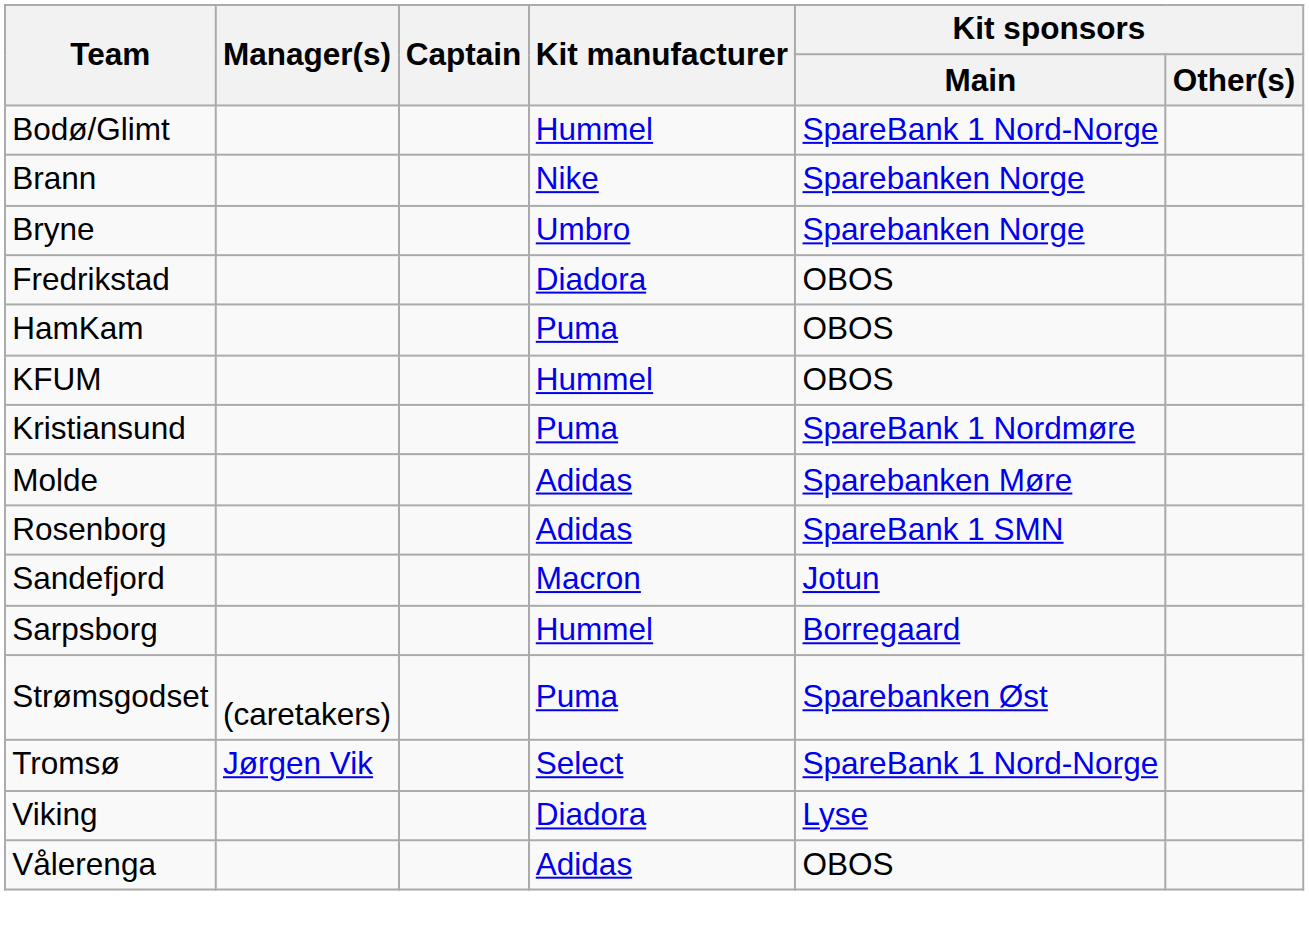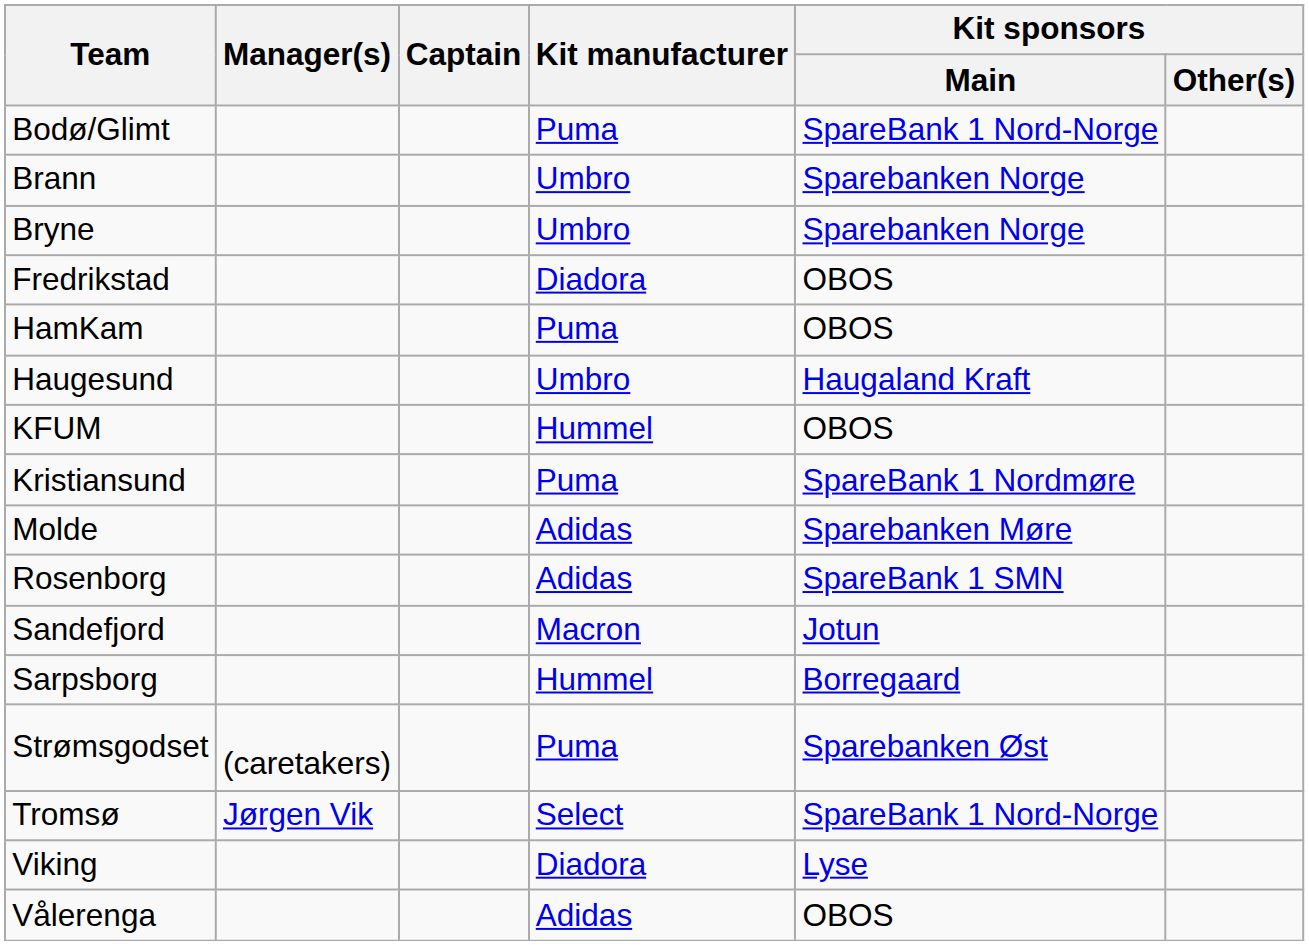 <table class="wikitable sortable" border="1">
 <tr>
 <th rowspan="2">Team</th>
 <th rowspan="2">Manager(s)</th>
 <th rowspan="2">Captain</th>
 <th rowspan="2">Kit manufacturer</th>
 <th colspan="2">Kit sponsors</th>
 </tr>
 <tr>
 <th>Main</th>
 <th>Other(s)</th>
 </tr>
 <tr>
 <td>Bodø/Glimt</td>
 <td> </td>
 <td> </td>
-<td><a href='#'>Hummel</a></td>
+<td><a href='#'>Puma</a></td>
 <td><a href='#'>SpareBank 1 Nord-Norge</a></td>
 <td></td>
 </tr>
 <tr>
 <td>Brann</td>
 <td> </td>
 <td> </td>
-<td><a href='#'>Nike</a></td>
+<td><a href='#'>Umbro</a></td>
 <td><a href='#'>Sparebanken Norge</a></td>
 <td></td>
 </tr>
 <tr>
 <td>Bryne</td>
 <td> </td>
 <td> </td>
 <td><a href='#'>Umbro</a></td>
 <td><a href='#'>Sparebanken Norge</a></td>
 <td></td>
 </tr>
 <tr>
 <td>Fredrikstad</td>
 <td> </td>
 <td> </td>
 <td><a href='#'>Diadora</a></td>
 <td>OBOS</td>
 <td></td>
 </tr>
 <tr>
 <td>HamKam</td>
 <td> </td>
 <td> </td>
 <td><a href='#'>Puma</a></td>
 <td>OBOS</td>
+<td></td>
+</tr>
+<tr>
+<td>Haugesund</td>
+<td> </td>
+<td> </td>
+<td><a href='#'>Umbro</a></td>
+<td><a href='#'>Haugaland Kraft</a></td>
 <td></td>
 </tr>
 <tr>
 <td>KFUM</td>
 <td> </td>
 <td> </td>
 <td><a href='#'>Hummel</a></td>
 <td>OBOS</td>
 <td></td>
 </tr>
 <tr>
 <td>Kristiansund</td>
 <td> </td>
 <td> </td>
 <td><a href='#'>Puma</a></td>
 <td><a href='#'>SpareBank 1 Nordmøre</a></td>
 <td></td>
 </tr>
 <tr>
 <td>Molde</td>
 <td> </td>
 <td> </td>
 <td><a href='#'>Adidas</a></td>
 <td><a href='#'>Sparebanken Møre</a></td>
 <td></td>
 </tr>
 <tr>
 <td>Rosenborg</td>
 <td> </td>
 <td> </td>
 <td><a href='#'>Adidas</a></td>
 <td><a href='#'>SpareBank 1 SMN</a></td>
 <td></td>
 </tr>
 <tr>
 <td>Sandefjord</td>
 <td> </td>
 <td> </td>
 <td><a href='#'>Macron</a></td>
 <td><a href='#'>Jotun</a></td>
 <td></td>
 </tr>
 <tr>
 <td>Sarpsborg</td>
 <td> </td>
 <td> </td>
 <td><a href='#'>Hummel</a></td>
 <td><a href='#'>Borregaard</a></td>
 <td></td>
 </tr>
 <tr>
 <td>Strømsgodset</td>
 <td> <br>  (caretakers)</td>
 <td> </td>
 <td><a href='#'>Puma</a></td>
 <td><a href='#'>Sparebanken Øst</a></td>
 <td></td>
 </tr>
 <tr>
 <td>Tromsø</td>
 <td> <a href='#'>Jørgen Vik</a></td>
 <td> </td>
 <td><a href='#'>Select</a></td>
 <td><a href='#'>SpareBank 1 Nord-Norge</a></td>
 <td></td>
 </tr>
 <tr>
 <td>Viking</td>
 <td>  <br> </td>
 <td> </td>
 <td><a href='#'>Diadora</a></td>
 <td><a href='#'>Lyse</a></td>
 <td></td>
 </tr>
 <tr>
 <td>Vålerenga</td>
 <td> </td>
 <td> </td>
 <td><a href='#'>Adidas</a></td>
 <td>OBOS</td>
 <td></td>
 </tr>
 </table>
